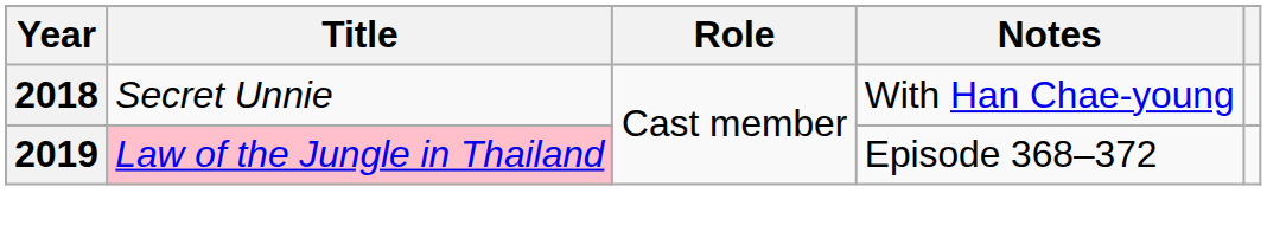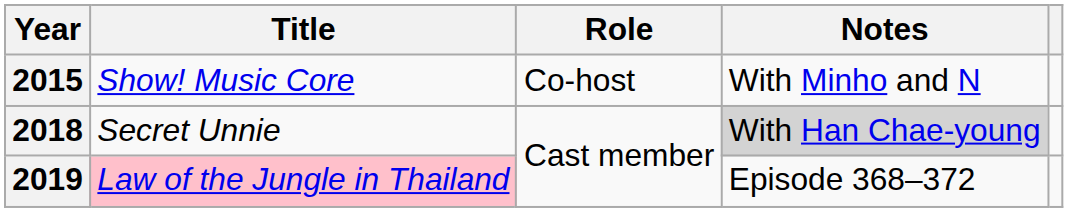 <table class="wikitable plainrowheaders sortable">
 <tr>
 <th scope="col">Year</th>
 <th scope="col">Title</th>
 <th scope="col">Role</th>
 <th scope="col">Notes</th>
 <th scope="col" class="unsortable"></th>
 </tr>
 <tr>
+<th scope="row">2015</th>
+<td><em><a href='#'>Show! Music Core</a></em></td>
+<td>Co-host</td>
+<td>With <a href='#'>Minho</a> and <a href='#'>N</a></td>
+<td style="text-align:center"></td>
+</tr>
+<tr>
 <th scope="row">2018</th>
 <td><em>Secret Unnie</em></td>
 <td rowspan="2">Cast member</td>
-<td>With <a href='#'>Han Chae-young</a></td>
+<td style="background: lightgrey;">With <a href='#'>Han Chae-young</a></td>
 <td style="text-align:center"></td>
 </tr>
 <tr>
 <th scope="row">2019</th>
 <td style="background: pink;"><em><a href='#'>Law of the Jungle in Thailand</a></em></td>
 <td>Episode 368–372</td>
 <td style="text-align:center"></td>
 </tr>
 </table>
